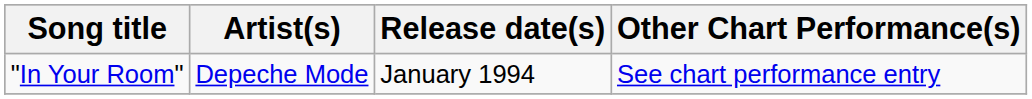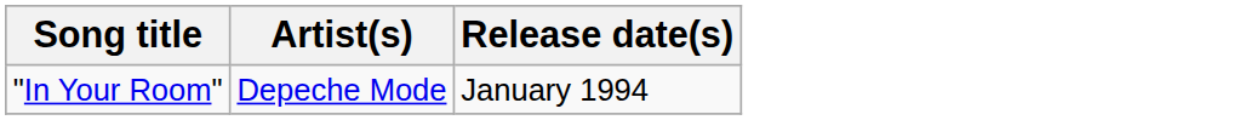 <table class="wikitable sortable" style="font-size:95%;">
 <tr>
 <th><big>Song title</big></th>
 <th><big>Artist(s)</big></th>
 <th><big>Release date(s)</big></th>
-<th><big>Other Chart Performance(s)</big></th>
 </tr>
 <tr>
 <td>"<a href='#'>In Your Room</a>"</td>
 <td><a href='#'>Depeche Mode</a></td>
 <td>January 1994</td>
-<td><a href='#'>See chart performance entry</a></td>
 </tr>
 </table>
